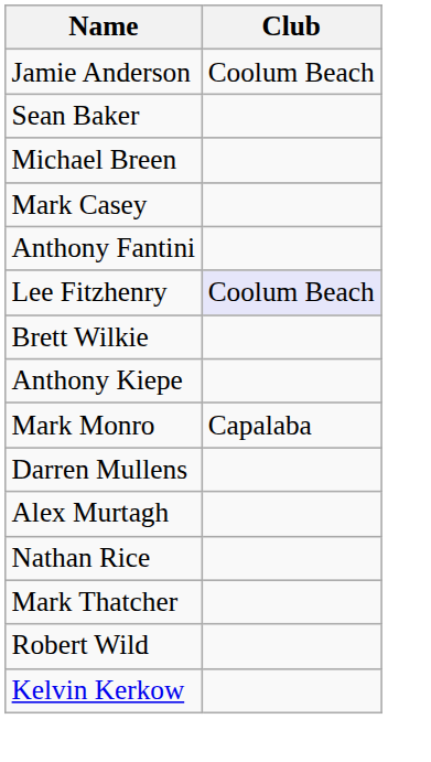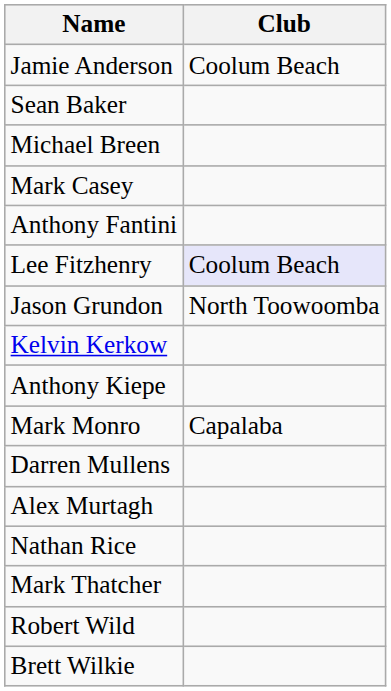 <table class="wikitable sortable">
 <tr>
 <th>Name</th>
 <th>Club</th>
 </tr>
 <tr>
 <td>Jamie Anderson</td>
 <td>Coolum Beach</td>
 </tr>
 <tr>
 <td>Sean Baker</td>
 <td></td>
 </tr>
 <tr>
 <td>Michael Breen</td>
 <td></td>
 </tr>
 <tr>
 <td>Mark Casey</td>
 <td></td>
 </tr>
 <tr>
 <td>Anthony Fantini</td>
 <td></td>
 </tr>
 <tr>
 <td>Lee Fitzhenry</td>
 <td style="background: lavender;">Coolum Beach</td>
 </tr>
 <tr>
-<td>Brett Wilkie</td>
+<td>Jason Grundon</td>
+<td>North Toowoomba</td>
+</tr>
+<tr>
+<td><a href='#'>Kelvin Kerkow</a></td>
 <td></td>
 </tr>
 <tr>
 <td>Anthony Kiepe</td>
 <td></td>
 </tr>
 <tr>
 <td>Mark Monro</td>
 <td>Capalaba</td>
 </tr>
 <tr>
 <td>Darren Mullens</td>
 <td></td>
 </tr>
 <tr>
 <td>Alex Murtagh</td>
 <td></td>
 </tr>
 <tr>
 <td>Nathan Rice</td>
 <td></td>
 </tr>
 <tr>
 <td>Mark Thatcher</td>
 <td></td>
 </tr>
 <tr>
 <td>Robert Wild</td>
 <td></td>
 </tr>
 <tr>
-<td><a href='#'>Kelvin Kerkow</a></td>
+<td>Brett Wilkie</td>
 <td></td>
 </tr>
 </table>
